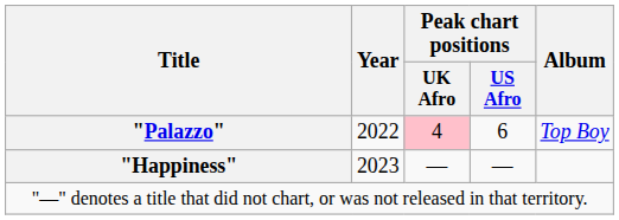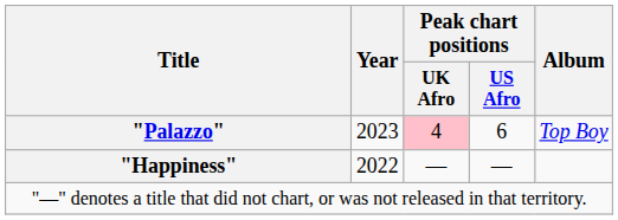 <table class="wikitable plainrowheaders" style="text-align:center">
 <tr>
 <th scope="col" rowspan="2" style="width:16em;">Title</th>
 <th scope="col" rowspan="2">Year</th>
 <th colspan="2" scope="col">Peak chart positions</th>
 <th rowspan="2" scope="col">Album</th>
 </tr>
 <tr>
 <th scope="col" style="width:3em;font-size:90%;">UK<br>Afro<br></th>
 <th scope="col" style="width:3em;font-size:90%;"><a href='#'>US<br>Afro</a><br></th>
 </tr>
 <tr>
 <th scope="row">"<a href='#'>Palazzo</a>"<br></th>
-<td>2022</td>
+<td>2023</td>
 <td style="background: pink;">4</td>
 <td>6</td>
 <td><em><a href='#'>Top Boy</a></em></td>
 </tr>
 <tr>
 <th scope="row">"Happiness"<br></th>
-<td>2023</td>
+<td>2022</td>
 <td>—</td>
 <td>—</td>
 <td></td>
 </tr>
 <tr>
 <td colspan="14" style="font-size:90%">"—" denotes a title that did not chart, or was not released in that territory.</td>
 </tr>
 </table>
